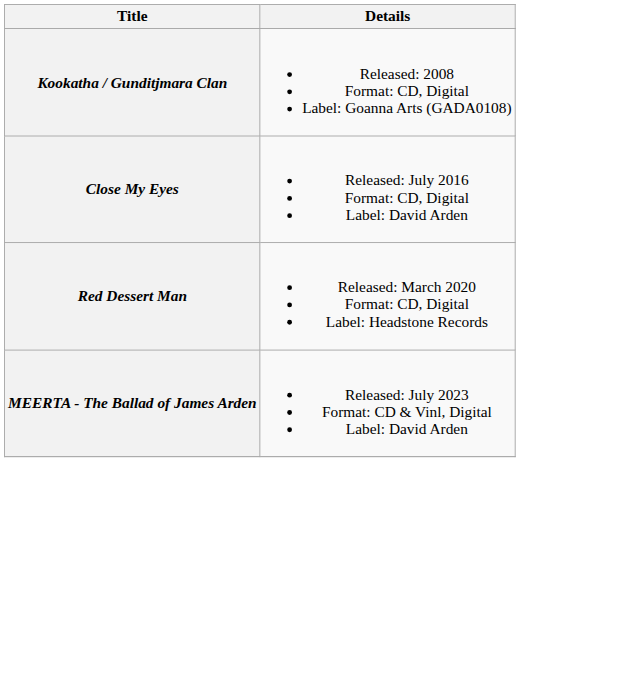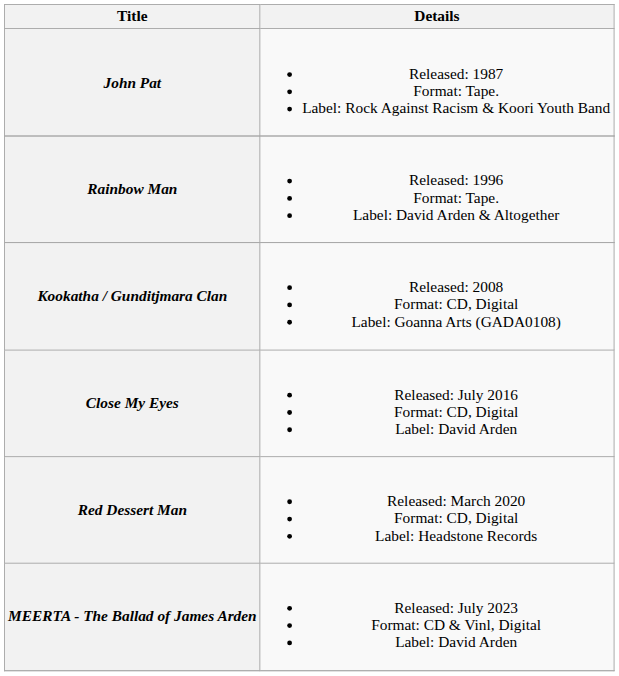 <table class="wikitable plainrowheaders" style="text-align:center;" border="1">
 <tr>
 <th>Title</th>
 <th>Details</th>
 </tr>
 <tr>
+<th scope="row"><em>John Pat</em></th>
+<td><br><ul><li>Released: 1987</li><li>Format: Tape.</li><li>Label: Rock Against Racism & Koori Youth Band</li></ul></td>
+</tr>
+<tr>
+</tr>
+<tr>
+<th scope="row"><em>Rainbow Man</em></th>
+<td><br><ul><li>Released: 1996</li><li>Format: Tape.</li><li>Label: David Arden & Altogether</li></ul></td>
 </tr>
 <tr>
 </tr>
 <tr>
 <th scope="row"><em>Kookatha / Gunditjmara Clan</em></th>
 <td><br><ul><li>Released: 2008</li><li>Format: CD, Digital</li><li>Label: Goanna Arts (GADA0108)</li></ul></td>
 </tr>
 <tr>
 <th scope="row"><em>Close My Eyes</em></th>
 <td><br><ul><li>Released: July 2016</li><li>Format: CD, Digital</li><li>Label: David Arden</li></ul></td>
 </tr>
 <tr>
 <th scope="row"><em>Red Dessert Man</em></th>
 <td><br><ul><li>Released: March 2020</li><li>Format: CD, Digital</li><li>Label: Headstone Records</li></ul></td>
 </tr>
 <tr>
 <th scope="row"><em>MEERTA - The Ballad of James Arden</em></th>
 <td><br><ul><li>Released: July 2023</li><li>Format: CD & Vinl, Digital</li><li>Label: David Arden</li></ul></td>
 </tr>
 <tr>
 </tr>
 </table>
